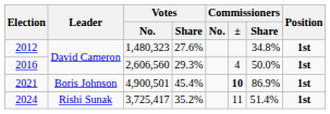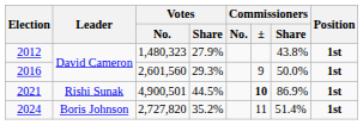 <table class="wikitable" style="text-align:center">
 <tr>
 <th rowspan=2>Election</th>
 <th rowspan=2>Leader</th>
 <th colspan=2>Votes</th>
 <th colspan=3>Commissioners</th>
 <th rowspan=2>Position</th>
 </tr>
 <tr>
 <th>No.</th>
 <th>Share</th>
 <th>No.</th>
 <th>±</th>
 <th>Share</th>
 </tr>
 <tr>
 <td><a href='#'>2012</a></td>
 <td rowspan="2"><a href='#'>David Cameron</a></td>
 <td style="text-align:right;">1,480,323</td>
-<td style="text-align:right;">27.6%</td>
+<td style="text-align:right;">27.9%</td>
 <td></td>
 <td></td>
-<td style="text-align:right;">34.8%</td>
+<td style="text-align:right;">43.8%</td>
 <td><strong>1st</strong></td>
 </tr>
 <tr>
 <td><a href='#'>2016</a></td>
-<td style="text-align:right;">2,606,560</td>
+<td style="text-align:right;">2,601,560</td>
 <td style="text-align:right;">29.3%</td>
 <td></td>
-<td>4</td>
+<td>9</td>
 <td style="text-align:right;">50.0%</td>
 <td><strong>1st</strong></td>
 </tr>
 <tr>
 <td><a href='#'>2021</a></td>
-<td><a href='#'>Boris Johnson</a></td>
+<td><a href='#'>Rishi Sunak</a></td>
 <td style="text-align:right;">4,900,501</td>
-<td style="text-align:right;">45.4%</td>
+<td style="text-align:right;">44.5%</td>
 <td></td>
 <td><strong>10</strong></td>
 <td style="text-align:right;">86.9%</td>
 <td><strong>1st</strong></td>
 </tr>
 <tr>
 <td><a href='#'>2024</a></td>
-<td><a href='#'>Rishi Sunak</a></td>
-<td>3,725,417</td>
+<td><a href='#'>Boris Johnson</a></td>
+<td>2,727,820</td>
 <td>35.2%</td>
 <td></td>
 <td>11</td>
 <td>51.4%</td>
 <td><strong>1st</strong></td>
 </tr>
 </table>
